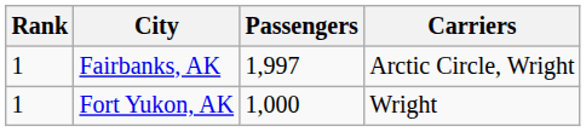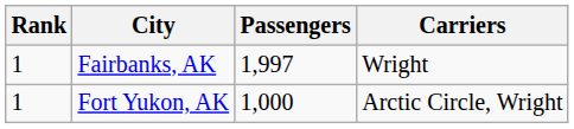 <table class="wikitable" style="font-size: 90%;">
 <tr>
 <th>Rank</th>
 <th>City</th>
 <th>Passengers</th>
 <th>Carriers</th>
 </tr>
 <tr>
 <td>1</td>
 <td> <a href='#'>Fairbanks, AK</a></td>
 <td>1,997</td>
-<td>Arctic Circle, Wright</td>
+<td>Wright</td>
 </tr>
 <tr>
 <td>1</td>
 <td> <a href='#'>Fort Yukon, AK</a></td>
 <td>1,000</td>
-<td>Wright</td>
+<td>Arctic Circle, Wright</td>
 </tr>
 </table>
